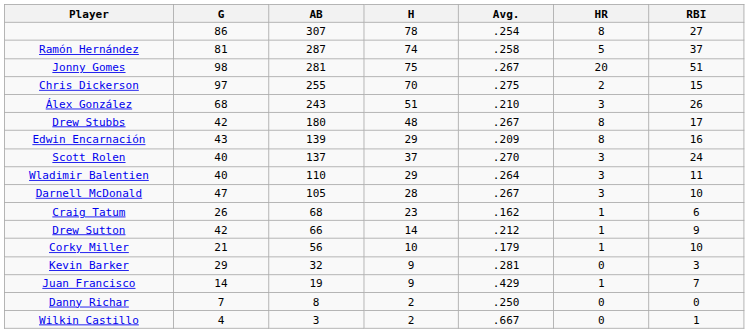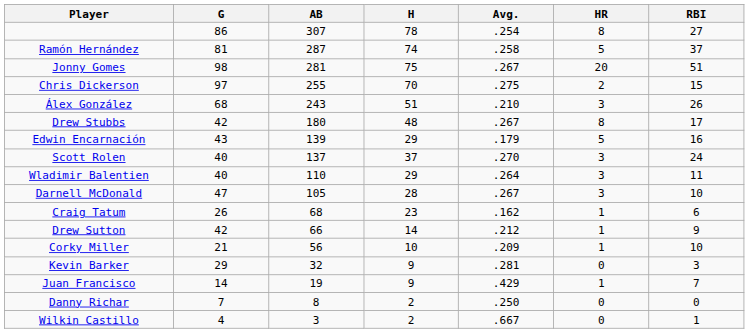 <table class="wikitable sortable">
 <tr>
 <th bgcolor="#DDDDFF" width="16%">Player</th>
 <th bgcolor="#DDDDFF" width="9%">G</th>
 <th bgcolor="#DDDDFF" width="9%">AB</th>
 <th bgcolor="#DDDDFF" width="9%">H</th>
 <th bgcolor="#DDDDFF" width="9%">Avg.</th>
 <th bgcolor="#DDDDFF" width="9%">HR</th>
 <th bgcolor="#DDDDFF" width="9%">RBI</th>
 </tr>
 <tr align="center">
 <td></td>
 <td>86</td>
 <td>307</td>
 <td>78</td>
 <td>.254</td>
 <td>8</td>
 <td>27</td>
 </tr>
 <tr align="center">
 <td><a href='#'>Ramón Hernández</a></td>
 <td>81</td>
 <td>287</td>
 <td>74</td>
 <td>.258</td>
 <td>5</td>
 <td>37</td>
 </tr>
 <tr align=center>
 <td><a href='#'>Jonny Gomes</a></td>
 <td>98</td>
 <td>281</td>
 <td>75</td>
 <td>.267</td>
 <td>20</td>
 <td>51</td>
 </tr>
 <tr align=center>
 <td><a href='#'>Chris Dickerson</a></td>
 <td>97</td>
 <td>255</td>
 <td>70</td>
 <td>.275</td>
 <td>2</td>
 <td>15</td>
 </tr>
 <tr align=center>
 <td><a href='#'>Álex González</a></td>
 <td>68</td>
 <td>243</td>
 <td>51</td>
 <td>.210</td>
 <td>3</td>
 <td>26</td>
 </tr>
 <tr align=center>
 <td><a href='#'>Drew Stubbs</a></td>
 <td>42</td>
 <td>180</td>
 <td>48</td>
 <td>.267</td>
 <td>8</td>
 <td>17</td>
 </tr>
 <tr align=center>
 <td><a href='#'>Edwin Encarnación</a></td>
 <td>43</td>
 <td>139</td>
 <td>29</td>
-<td>.209</td>
-<td>8</td>
+<td>.179</td>
+<td>5</td>
 <td>16</td>
 </tr>
 <tr align=center>
 <td><a href='#'>Scott Rolen</a></td>
 <td>40</td>
 <td>137</td>
 <td>37</td>
 <td>.270</td>
 <td>3</td>
 <td>24</td>
 </tr>
 <tr align=center>
 <td><a href='#'>Wladimir Balentien</a></td>
 <td>40</td>
 <td>110</td>
 <td>29</td>
 <td>.264</td>
 <td>3</td>
 <td>11</td>
 </tr>
 <tr align=center>
 <td><a href='#'>Darnell McDonald</a></td>
 <td>47</td>
 <td>105</td>
 <td>28</td>
 <td>.267</td>
 <td>3</td>
 <td>10</td>
 </tr>
 <tr align=center>
 <td><a href='#'>Craig Tatum</a></td>
 <td>26</td>
 <td>68</td>
 <td>23</td>
 <td>.162</td>
 <td>1</td>
 <td>6</td>
 </tr>
 <tr align=center>
 <td><a href='#'>Drew Sutton</a></td>
 <td>42</td>
 <td>66</td>
 <td>14</td>
 <td>.212</td>
 <td>1</td>
 <td>9</td>
 </tr>
 <tr align=center>
 <td><a href='#'>Corky Miller</a></td>
 <td>21</td>
 <td>56</td>
 <td>10</td>
-<td>.179</td>
+<td>.209</td>
 <td>1</td>
 <td>10</td>
 </tr>
 <tr align=center>
 <td><a href='#'>Kevin Barker</a></td>
 <td>29</td>
 <td>32</td>
 <td>9</td>
 <td>.281</td>
 <td>0</td>
 <td>3</td>
 </tr>
 <tr align=center>
 <td><a href='#'>Juan Francisco</a></td>
 <td>14</td>
 <td>19</td>
 <td>9</td>
 <td>.429</td>
 <td>1</td>
 <td>7</td>
 </tr>
 <tr align=center>
 <td><a href='#'>Danny Richar</a></td>
 <td>7</td>
 <td>8</td>
 <td>2</td>
 <td>.250</td>
 <td>0</td>
 <td>0</td>
 </tr>
 <tr align=center>
 <td><a href='#'>Wilkin Castillo</a></td>
 <td>4</td>
 <td>3</td>
 <td>2</td>
 <td>.667</td>
 <td>0</td>
 <td>1</td>
 </tr>
 </table>
